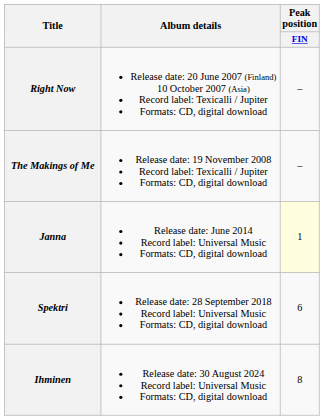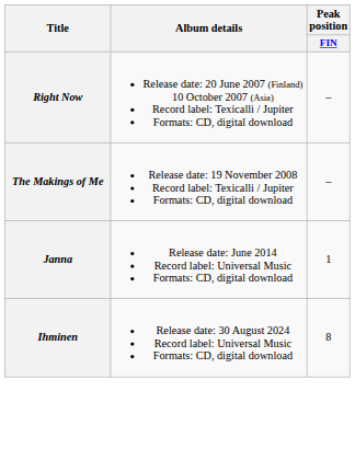 <table class="wikitable plainrowheaders" style="text-align:center;">
 <tr>
 <th scope="col" rowspan="2" style="width:9em;">Title</th>
 <th scope="col" rowspan="2" style="width:17em;">Album details</th>
 <th scope="col">Peak position</th>
 </tr>
 <tr>
 <th scope="col" style="width:3em;font-size:90%;"><a href='#'>FIN</a><br></th>
 </tr>
 <tr>
 <th scope="row"><em>Right Now</em></th>
 <td><br><ul><li>Release date: 20 June 2007 <small>(Finland)</small><br>10 October 2007 <small>(Asia)</small></li><li>Record label: Texicalli / Jupiter</li><li>Formats: CD, digital download</li></ul></td>
 <td>–</td>
 </tr>
 <tr>
 <th scope="row"><em>The Makings of Me</em></th>
 <td><br><ul><li>Release date: 19 November 2008</li><li>Record label: Texicalli / Jupiter</li><li>Formats: CD, digital download</li></ul></td>
 <td>–</td>
 </tr>
 <tr>
 <th scope="row"><em>Janna</em></th>
 <td><br><ul><li>Release date: June 2014</li><li>Record label: Universal Music</li><li>Formats: CD, digital download</li></ul></td>
-<td style="background: lightyellow;">1</td>
-</tr>
-<tr>
-<th scope="row"><em>Spektri</em></th>
-<td><br><ul><li>Release date: 28 September 2018</li><li>Record label: Universal Music</li><li>Formats: CD, digital download</li></ul></td>
-<td>6<br></td>
+<td>1</td>
 </tr>
 <tr>
 <th scope="row"><em>Ihminen</em></th>
 <td><br><ul><li>Release date: 30 August 2024</li><li>Record label: Universal Music</li><li>Formats: CD, digital download</li></ul></td>
 <td>8<br></td>
 </tr>
 </table>
